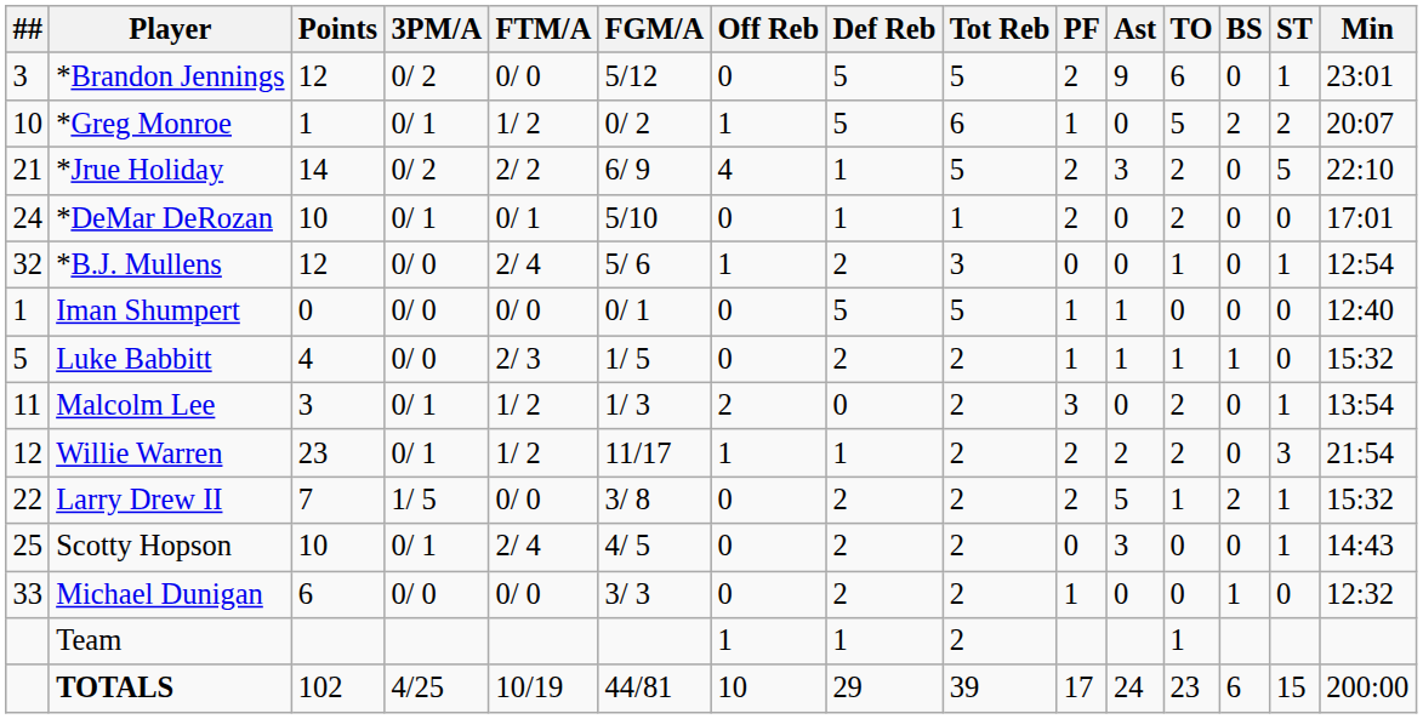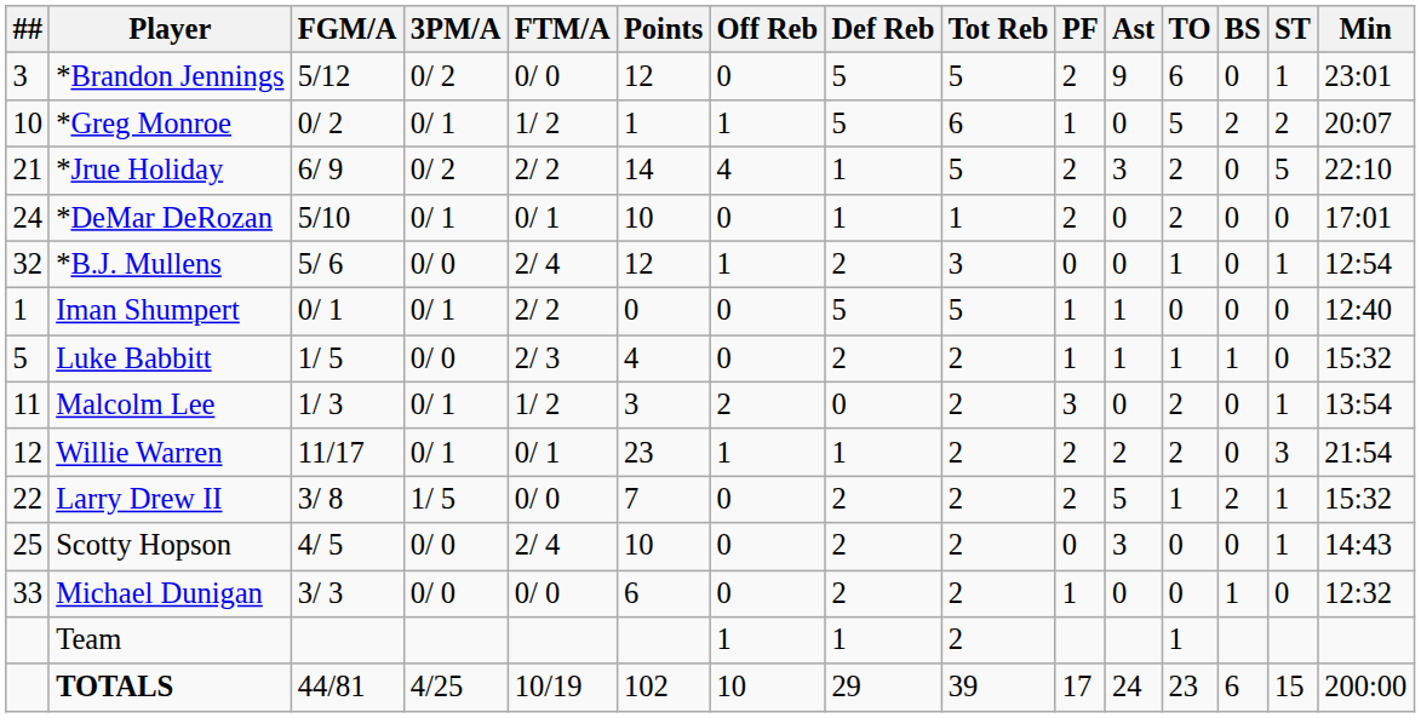 <table class="wikitable sortable">
 <tr>
 <th>##</th>
 <th>Player</th>
-<th>Points</th>
+<th>FGM/A</th>
 <th>3PM/A</th>
 <th>FTM/A</th>
-<th>FGM/A</th>
+<th>Points</th>
 <th>Off Reb</th>
 <th>Def Reb</th>
 <th>Tot Reb</th>
 <th>PF</th>
 <th>Ast</th>
 <th>TO</th>
 <th>BS</th>
 <th>ST</th>
 <th>Min</th>
 </tr>
 <tr>
 <td>3</td>
 <td>*<a href='#'>Brandon Jennings</a></td>
-<td>12</td>
+<td>5/12</td>
 <td>0/ 2</td>
 <td>0/ 0</td>
-<td>5/12</td>
+<td>12</td>
 <td>0</td>
 <td>5</td>
 <td>5</td>
 <td>2</td>
 <td>9</td>
 <td>6</td>
 <td>0</td>
 <td>1</td>
 <td>23:01</td>
 </tr>
 <tr>
 <td>10</td>
 <td>*<a href='#'>Greg Monroe</a></td>
-<td>1</td>
+<td>0/ 2</td>
 <td>0/ 1</td>
 <td>1/ 2</td>
-<td>0/ 2</td>
+<td>1</td>
 <td>1</td>
 <td>5</td>
 <td>6</td>
 <td>1</td>
 <td>0</td>
 <td>5</td>
 <td>2</td>
 <td>2</td>
 <td>20:07</td>
 </tr>
 <tr>
 <td>21</td>
 <td>*<a href='#'>Jrue Holiday</a></td>
-<td>14</td>
+<td>6/ 9</td>
 <td>0/ 2</td>
 <td>2/ 2</td>
-<td>6/ 9</td>
+<td>14</td>
 <td>4</td>
 <td>1</td>
 <td>5</td>
 <td>2</td>
 <td>3</td>
 <td>2</td>
 <td>0</td>
 <td>5</td>
 <td>22:10</td>
 </tr>
 <tr>
 <td>24</td>
 <td>*<a href='#'>DeMar DeRozan</a></td>
-<td>10</td>
+<td>5/10</td>
 <td>0/ 1</td>
 <td>0/ 1</td>
-<td>5/10</td>
+<td>10</td>
 <td>0</td>
 <td>1</td>
 <td>1</td>
 <td>2</td>
 <td>0</td>
 <td>2</td>
 <td>0</td>
 <td>0</td>
 <td>17:01</td>
 </tr>
 <tr>
 <td>32</td>
 <td>*<a href='#'>B.J. Mullens</a></td>
-<td>12</td>
+<td>5/ 6</td>
 <td>0/ 0</td>
 <td>2/ 4</td>
-<td>5/ 6</td>
+<td>12</td>
 <td>1</td>
 <td>2</td>
 <td>3</td>
 <td>0</td>
 <td>0</td>
 <td>1</td>
 <td>0</td>
 <td>1</td>
 <td>12:54</td>
 </tr>
 <tr>
 <td>1</td>
 <td><a href='#'>Iman Shumpert</a></td>
+<td>0/ 1</td>
+<td>0/ 1</td>
+<td>2/ 2</td>
 <td>0</td>
-<td>0/ 0</td>
-<td>0/ 0</td>
-<td>0/ 1</td>
 <td>0</td>
 <td>5</td>
 <td>5</td>
 <td>1</td>
 <td>1</td>
 <td>0</td>
 <td>0</td>
 <td>0</td>
 <td>12:40</td>
 </tr>
 <tr>
 <td>5</td>
 <td><a href='#'>Luke Babbitt</a></td>
-<td>4</td>
+<td>1/ 5</td>
 <td>0/ 0</td>
 <td>2/ 3</td>
-<td>1/ 5</td>
+<td>4</td>
 <td>0</td>
 <td>2</td>
 <td>2</td>
 <td>1</td>
 <td>1</td>
 <td>1</td>
 <td>1</td>
 <td>0</td>
 <td>15:32</td>
 </tr>
 <tr>
 <td>11</td>
 <td><a href='#'>Malcolm Lee</a></td>
-<td>3</td>
+<td>1/ 3</td>
 <td>0/ 1</td>
 <td>1/ 2</td>
-<td>1/ 3</td>
+<td>3</td>
 <td>2</td>
 <td>0</td>
 <td>2</td>
 <td>3</td>
 <td>0</td>
 <td>2</td>
 <td>0</td>
 <td>1</td>
 <td>13:54</td>
 </tr>
 <tr>
 <td>12</td>
 <td><a href='#'>Willie Warren</a></td>
+<td>11/17</td>
+<td>0/ 1</td>
+<td>0/ 1</td>
 <td>23</td>
-<td>0/ 1</td>
-<td>1/ 2</td>
-<td>11/17</td>
 <td>1</td>
 <td>1</td>
 <td>2</td>
 <td>2</td>
 <td>2</td>
 <td>2</td>
 <td>0</td>
 <td>3</td>
 <td>21:54</td>
 </tr>
 <tr>
 <td>22</td>
 <td><a href='#'>Larry Drew II</a></td>
-<td>7</td>
+<td>3/ 8</td>
 <td>1/ 5</td>
 <td>0/ 0</td>
-<td>3/ 8</td>
+<td>7</td>
 <td>0</td>
 <td>2</td>
 <td>2</td>
 <td>2</td>
 <td>5</td>
 <td>1</td>
 <td>2</td>
 <td>1</td>
 <td>15:32</td>
 </tr>
 <tr>
 <td>25</td>
 <td>Scotty Hopson</td>
+<td>4/ 5</td>
+<td>0/ 0</td>
+<td>2/ 4</td>
 <td>10</td>
-<td>0/ 1</td>
-<td>2/ 4</td>
-<td>4/ 5</td>
 <td>0</td>
 <td>2</td>
 <td>2</td>
 <td>0</td>
 <td>3</td>
 <td>0</td>
 <td>0</td>
 <td>1</td>
 <td>14:43</td>
 </tr>
 <tr>
 <td>33</td>
 <td><a href='#'>Michael Dunigan</a></td>
-<td>6</td>
+<td>3/ 3</td>
 <td>0/ 0</td>
 <td>0/ 0</td>
-<td>3/ 3</td>
+<td>6</td>
 <td>0</td>
 <td>2</td>
 <td>2</td>
 <td>1</td>
 <td>0</td>
 <td>0</td>
 <td>1</td>
 <td>0</td>
 <td>12:32</td>
 </tr>
 <tr>
 <td></td>
 <td>Team</td>
 <td></td>
 <td></td>
 <td></td>
 <td></td>
 <td>1</td>
 <td>1</td>
 <td>2</td>
 <td></td>
 <td></td>
 <td>1</td>
 <td></td>
 <td></td>
 <td></td>
 </tr>
 <tr>
 <td></td>
 <td><strong>TOTALS</strong></td>
-<td>102</td>
+<td>44/81</td>
 <td>4/25</td>
 <td>10/19</td>
-<td>44/81</td>
+<td>102</td>
 <td>10</td>
 <td>29</td>
 <td>39</td>
 <td>17</td>
 <td>24</td>
 <td>23</td>
 <td>6</td>
 <td>15</td>
 <td>200:00</td>
 </tr>
 </table>
